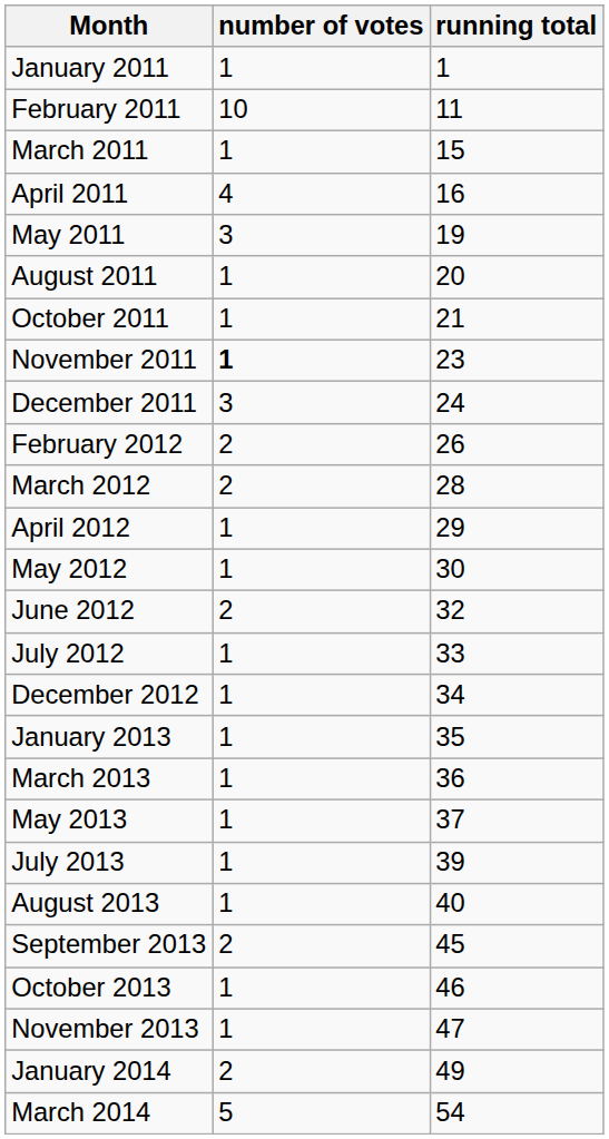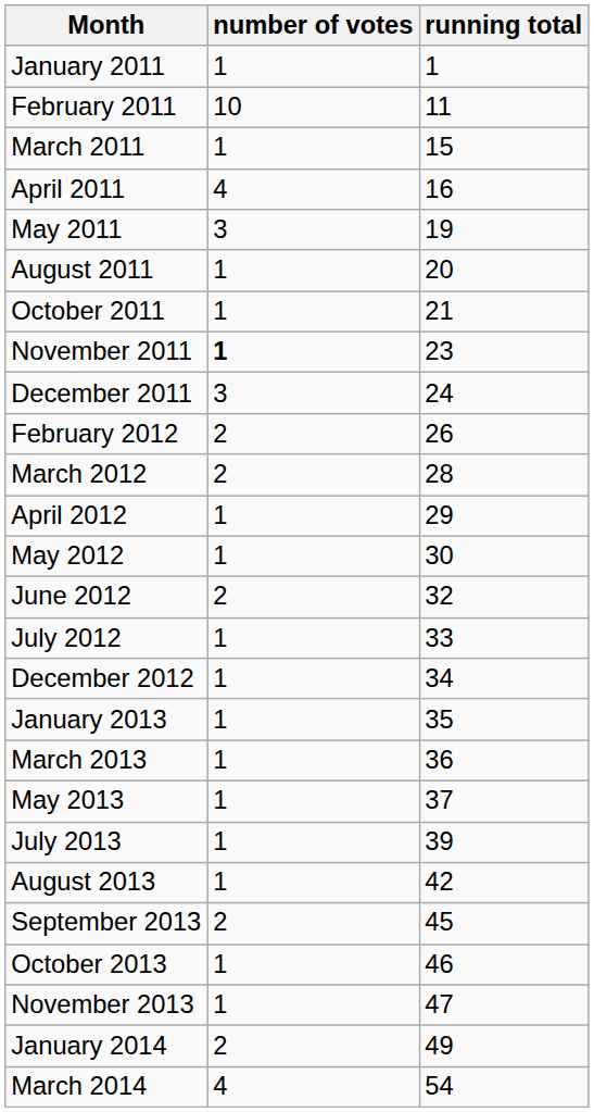 <table class="wikitable">
 <tr>
 <th>Month</th>
 <th>number of votes</th>
 <th>running total</th>
 </tr>
 <tr>
 <td>January 2011</td>
 <td>1</td>
 <td>1</td>
 </tr>
 <tr>
 <td>February 2011</td>
 <td>10</td>
 <td>11</td>
 </tr>
 <tr>
 <td>March 2011</td>
 <td>1</td>
 <td>15</td>
 </tr>
 <tr>
 <td>April 2011</td>
 <td>4</td>
 <td>16</td>
 </tr>
 <tr>
 <td>May 2011</td>
 <td>3</td>
 <td>19</td>
 </tr>
 <tr>
 <td>August 2011</td>
 <td>1</td>
 <td>20</td>
 </tr>
 <tr>
 <td>October 2011</td>
 <td>1</td>
 <td>21</td>
 </tr>
 <tr>
 <td>November 2011</td>
 <td><strong>1</strong></td>
 <td>23</td>
 </tr>
 <tr>
 <td>December 2011</td>
 <td>3</td>
 <td>24</td>
 </tr>
 <tr>
 <td>February 2012</td>
 <td>2</td>
 <td>26</td>
 </tr>
 <tr>
 <td>March 2012</td>
 <td>2</td>
 <td>28</td>
 </tr>
 <tr>
 <td>April 2012</td>
 <td>1</td>
 <td>29</td>
 </tr>
 <tr>
 <td>May 2012</td>
 <td>1</td>
 <td>30</td>
 </tr>
 <tr>
 <td>June 2012</td>
 <td>2</td>
 <td>32</td>
 </tr>
 <tr>
 <td>July 2012</td>
 <td>1</td>
 <td>33</td>
 </tr>
 <tr>
 <td>December 2012</td>
 <td>1</td>
 <td>34</td>
 </tr>
 <tr>
 <td>January 2013</td>
 <td>1</td>
 <td>35</td>
 </tr>
 <tr>
 <td>March 2013</td>
 <td>1</td>
 <td>36</td>
 </tr>
 <tr>
 <td>May 2013</td>
 <td>1</td>
 <td>37</td>
 </tr>
 <tr>
 <td>July 2013</td>
 <td>1</td>
 <td>39</td>
 </tr>
 <tr>
 <td>August 2013</td>
 <td>1</td>
-<td>40</td>
+<td>42</td>
 </tr>
 <tr>
 <td>September 2013</td>
 <td>2</td>
 <td>45</td>
 </tr>
 <tr>
 <td>October 2013</td>
 <td>1</td>
 <td>46</td>
 </tr>
 <tr>
 <td>November 2013</td>
 <td>1</td>
 <td>47</td>
 </tr>
 <tr>
 <td>January 2014</td>
 <td>2</td>
 <td>49</td>
 </tr>
 <tr>
 <td>March 2014</td>
-<td>5</td>
+<td>4</td>
 <td>54</td>
 </tr>
 </table>
